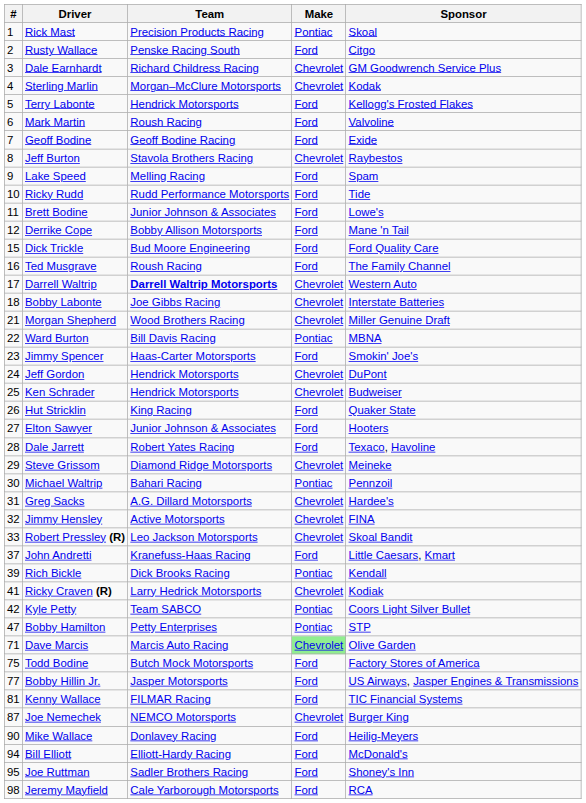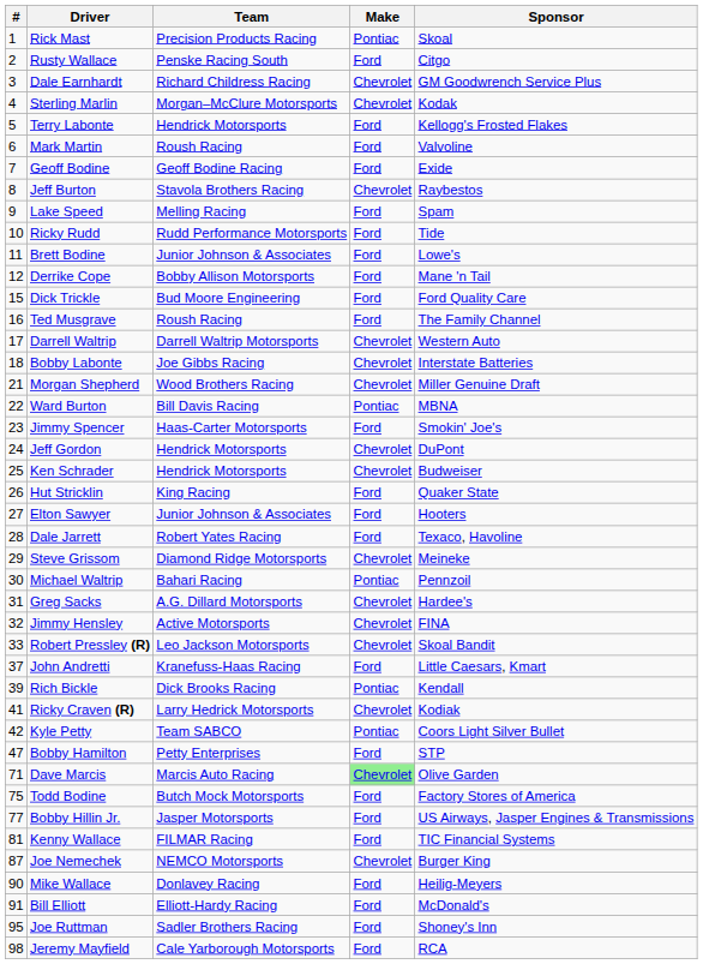 <table class="wikitable" style="font-size:95%">
 <tr>
 <th>#</th>
 <th>Driver</th>
 <th>Team</th>
 <th>Make</th>
 <th>Sponsor</th>
 </tr>
 <tr>
 <td>1</td>
 <td><a href='#'>Rick Mast</a></td>
 <td><a href='#'>Precision Products Racing</a></td>
 <td><a href='#'>Pontiac</a></td>
 <td><a href='#'>Skoal</a></td>
 </tr>
 <tr>
 <td>2</td>
 <td><a href='#'>Rusty Wallace</a></td>
 <td><a href='#'>Penske Racing South</a></td>
 <td><a href='#'>Ford</a></td>
 <td><a href='#'>Citgo</a></td>
 </tr>
 <tr>
 <td>3</td>
 <td><a href='#'>Dale Earnhardt</a></td>
 <td><a href='#'>Richard Childress Racing</a></td>
 <td><a href='#'>Chevrolet</a></td>
 <td><a href='#'>GM Goodwrench Service Plus</a></td>
 </tr>
 <tr>
 <td>4</td>
 <td><a href='#'>Sterling Marlin</a></td>
 <td><a href='#'>Morgan–McClure Motorsports</a></td>
 <td><a href='#'>Chevrolet</a></td>
 <td><a href='#'>Kodak</a></td>
 </tr>
 <tr>
 <td>5</td>
 <td><a href='#'>Terry Labonte</a></td>
 <td><a href='#'>Hendrick Motorsports</a></td>
 <td><a href='#'>Ford</a></td>
 <td><a href='#'>Kellogg's Frosted Flakes</a></td>
 </tr>
 <tr>
 <td>6</td>
 <td><a href='#'>Mark Martin</a></td>
 <td><a href='#'>Roush Racing</a></td>
 <td><a href='#'>Ford</a></td>
 <td><a href='#'>Valvoline</a></td>
 </tr>
 <tr>
 <td>7</td>
 <td><a href='#'>Geoff Bodine</a></td>
 <td><a href='#'>Geoff Bodine Racing</a></td>
 <td><a href='#'>Ford</a></td>
 <td><a href='#'>Exide</a></td>
 </tr>
 <tr>
 <td>8</td>
 <td><a href='#'>Jeff Burton</a></td>
 <td><a href='#'>Stavola Brothers Racing</a></td>
 <td><a href='#'>Chevrolet</a></td>
 <td><a href='#'>Raybestos</a></td>
 </tr>
 <tr>
 <td>9</td>
 <td><a href='#'>Lake Speed</a></td>
 <td><a href='#'>Melling Racing</a></td>
 <td><a href='#'>Ford</a></td>
 <td><a href='#'>Spam</a></td>
 </tr>
 <tr>
 <td>10</td>
 <td><a href='#'>Ricky Rudd</a></td>
 <td><a href='#'>Rudd Performance Motorsports</a></td>
 <td><a href='#'>Ford</a></td>
 <td><a href='#'>Tide</a></td>
 </tr>
 <tr>
 <td>11</td>
 <td><a href='#'>Brett Bodine</a></td>
 <td><a href='#'>Junior Johnson & Associates</a></td>
 <td><a href='#'>Ford</a></td>
 <td><a href='#'>Lowe's</a></td>
 </tr>
 <tr>
 <td>12</td>
 <td><a href='#'>Derrike Cope</a></td>
 <td><a href='#'>Bobby Allison Motorsports</a></td>
 <td><a href='#'>Ford</a></td>
 <td><a href='#'>Mane 'n Tail</a></td>
 </tr>
 <tr>
 <td>15</td>
 <td><a href='#'>Dick Trickle</a></td>
 <td><a href='#'>Bud Moore Engineering</a></td>
 <td><a href='#'>Ford</a></td>
 <td><a href='#'>Ford Quality Care</a></td>
 </tr>
 <tr>
 <td>16</td>
 <td><a href='#'>Ted Musgrave</a></td>
 <td><a href='#'>Roush Racing</a></td>
 <td><a href='#'>Ford</a></td>
 <td><a href='#'>The Family Channel</a></td>
 </tr>
 <tr>
 <td>17</td>
 <td><a href='#'>Darrell Waltrip</a></td>
-<td><strong><a href='#'>Darrell Waltrip Motorsports</a></strong></td>
+<td><a href='#'>Darrell Waltrip Motorsports</a></td>
 <td><a href='#'>Chevrolet</a></td>
 <td><a href='#'>Western Auto</a></td>
 </tr>
 <tr>
 <td>18</td>
 <td><a href='#'>Bobby Labonte</a></td>
 <td><a href='#'>Joe Gibbs Racing</a></td>
 <td><a href='#'>Chevrolet</a></td>
 <td><a href='#'>Interstate Batteries</a></td>
 </tr>
 <tr>
 <td>21</td>
 <td><a href='#'>Morgan Shepherd</a></td>
 <td><a href='#'>Wood Brothers Racing</a></td>
 <td><a href='#'>Chevrolet</a></td>
 <td><a href='#'>Miller Genuine Draft</a></td>
 </tr>
 <tr>
 <td>22</td>
 <td><a href='#'>Ward Burton</a></td>
 <td><a href='#'>Bill Davis Racing</a></td>
 <td><a href='#'>Pontiac</a></td>
 <td><a href='#'>MBNA</a></td>
 </tr>
 <tr>
 <td>23</td>
 <td><a href='#'>Jimmy Spencer</a></td>
 <td><a href='#'>Haas-Carter Motorsports</a></td>
 <td><a href='#'>Ford</a></td>
 <td><a href='#'>Smokin' Joe's</a></td>
 </tr>
 <tr>
 <td>24</td>
 <td><a href='#'>Jeff Gordon</a></td>
 <td><a href='#'>Hendrick Motorsports</a></td>
 <td><a href='#'>Chevrolet</a></td>
 <td><a href='#'>DuPont</a></td>
 </tr>
 <tr>
 <td>25</td>
 <td><a href='#'>Ken Schrader</a></td>
 <td><a href='#'>Hendrick Motorsports</a></td>
 <td><a href='#'>Chevrolet</a></td>
 <td><a href='#'>Budweiser</a></td>
 </tr>
 <tr>
 <td>26</td>
 <td><a href='#'>Hut Stricklin</a></td>
 <td><a href='#'>King Racing</a></td>
 <td><a href='#'>Ford</a></td>
 <td><a href='#'>Quaker State</a></td>
 </tr>
 <tr>
 <td>27</td>
 <td><a href='#'>Elton Sawyer</a></td>
 <td><a href='#'>Junior Johnson & Associates</a></td>
 <td><a href='#'>Ford</a></td>
 <td><a href='#'>Hooters</a></td>
 </tr>
 <tr>
 <td>28</td>
 <td><a href='#'>Dale Jarrett</a></td>
 <td><a href='#'>Robert Yates Racing</a></td>
 <td><a href='#'>Ford</a></td>
 <td><a href='#'>Texaco</a>, <a href='#'>Havoline</a></td>
 </tr>
 <tr>
 <td>29</td>
 <td><a href='#'>Steve Grissom</a></td>
 <td><a href='#'>Diamond Ridge Motorsports</a></td>
 <td><a href='#'>Chevrolet</a></td>
 <td><a href='#'>Meineke</a></td>
 </tr>
 <tr>
 <td>30</td>
 <td><a href='#'>Michael Waltrip</a></td>
 <td><a href='#'>Bahari Racing</a></td>
 <td><a href='#'>Pontiac</a></td>
 <td><a href='#'>Pennzoil</a></td>
 </tr>
 <tr>
 <td>31</td>
 <td><a href='#'>Greg Sacks</a></td>
 <td><a href='#'>A.G. Dillard Motorsports</a></td>
 <td><a href='#'>Chevrolet</a></td>
 <td><a href='#'>Hardee's</a></td>
 </tr>
 <tr>
 <td>32</td>
 <td><a href='#'>Jimmy Hensley</a></td>
 <td><a href='#'>Active Motorsports</a></td>
 <td><a href='#'>Chevrolet</a></td>
 <td><a href='#'>FINA</a></td>
 </tr>
 <tr>
 <td>33</td>
 <td><a href='#'>Robert Pressley</a> <strong>(R)</strong></td>
 <td><a href='#'>Leo Jackson Motorsports</a></td>
 <td><a href='#'>Chevrolet</a></td>
 <td><a href='#'>Skoal Bandit</a></td>
 </tr>
 <tr>
 <td>37</td>
 <td><a href='#'>John Andretti</a></td>
 <td><a href='#'>Kranefuss-Haas Racing</a></td>
 <td><a href='#'>Ford</a></td>
 <td><a href='#'>Little Caesars</a>, <a href='#'>Kmart</a></td>
 </tr>
 <tr>
 <td>39</td>
 <td><a href='#'>Rich Bickle</a></td>
 <td><a href='#'>Dick Brooks Racing</a></td>
 <td><a href='#'>Pontiac</a></td>
 <td><a href='#'>Kendall</a></td>
 </tr>
 <tr>
 <td>41</td>
 <td><a href='#'>Ricky Craven</a> <strong>(R)</strong></td>
 <td><a href='#'>Larry Hedrick Motorsports</a></td>
 <td><a href='#'>Chevrolet</a></td>
 <td><a href='#'>Kodiak</a></td>
 </tr>
 <tr>
 <td>42</td>
 <td><a href='#'>Kyle Petty</a></td>
 <td><a href='#'>Team SABCO</a></td>
 <td><a href='#'>Pontiac</a></td>
 <td><a href='#'>Coors Light Silver Bullet</a></td>
 </tr>
 <tr>
 <td>47</td>
 <td><a href='#'>Bobby Hamilton</a></td>
 <td><a href='#'>Petty Enterprises</a></td>
-<td><a href='#'>Pontiac</a></td>
+<td><a href='#'>Ford</a></td>
 <td><a href='#'>STP</a></td>
 </tr>
 <tr>
 <td>71</td>
 <td><a href='#'>Dave Marcis</a></td>
 <td><a href='#'>Marcis Auto Racing</a></td>
 <td style="background: lightgreen;"><a href='#'>Chevrolet</a></td>
 <td><a href='#'>Olive Garden</a></td>
 </tr>
 <tr>
 <td>75</td>
 <td><a href='#'>Todd Bodine</a></td>
 <td><a href='#'>Butch Mock Motorsports</a></td>
 <td><a href='#'>Ford</a></td>
 <td><a href='#'>Factory Stores of America</a></td>
 </tr>
 <tr>
 <td>77</td>
 <td><a href='#'>Bobby Hillin Jr.</a></td>
 <td><a href='#'>Jasper Motorsports</a></td>
 <td><a href='#'>Ford</a></td>
 <td><a href='#'>US Airways</a>, <a href='#'>Jasper Engines & Transmissions</a></td>
 </tr>
 <tr>
 <td>81</td>
 <td><a href='#'>Kenny Wallace</a></td>
 <td><a href='#'>FILMAR Racing</a></td>
 <td><a href='#'>Ford</a></td>
 <td><a href='#'>TIC Financial Systems</a></td>
 </tr>
 <tr>
 <td>87</td>
 <td><a href='#'>Joe Nemechek</a></td>
 <td><a href='#'>NEMCO Motorsports</a></td>
 <td><a href='#'>Chevrolet</a></td>
 <td><a href='#'>Burger King</a></td>
 </tr>
 <tr>
 <td>90</td>
 <td><a href='#'>Mike Wallace</a></td>
 <td><a href='#'>Donlavey Racing</a></td>
 <td><a href='#'>Ford</a></td>
 <td><a href='#'>Heilig-Meyers</a></td>
 </tr>
 <tr>
-<td>94</td>
+<td>91</td>
 <td><a href='#'>Bill Elliott</a></td>
 <td><a href='#'>Elliott-Hardy Racing</a></td>
 <td><a href='#'>Ford</a></td>
 <td><a href='#'>McDonald's</a></td>
 </tr>
 <tr>
 <td>95</td>
 <td><a href='#'>Joe Ruttman</a></td>
 <td><a href='#'>Sadler Brothers Racing</a></td>
 <td><a href='#'>Ford</a></td>
 <td><a href='#'>Shoney's Inn</a></td>
 </tr>
 <tr>
 <td>98</td>
 <td><a href='#'>Jeremy Mayfield</a></td>
 <td><a href='#'>Cale Yarborough Motorsports</a></td>
 <td><a href='#'>Ford</a></td>
 <td><a href='#'>RCA</a></td>
 </tr>
 </table>
